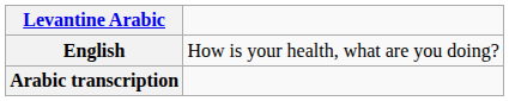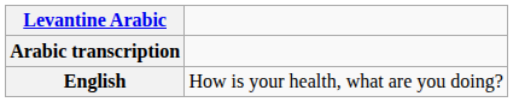 <table class="wikitable">
 <tr>
 <th><a href='#'>Levantine Arabic</a></th>
 <td><div></div></td>
 </tr>
 <tr>
+<th>Arabic transc<span></span>ription</th>
+<td></td>
+</tr>
+<tr>
 <th>English</th>
 <td>How is your health, what are you doing?</td>
 </tr>
-<tr>
-<th>Arabic transc<span></span>ription</th>
-<td></td>
-</tr>
 </table>
